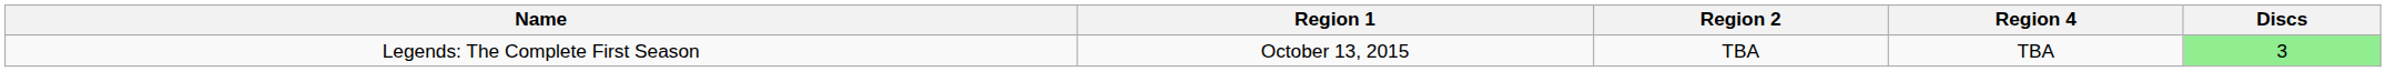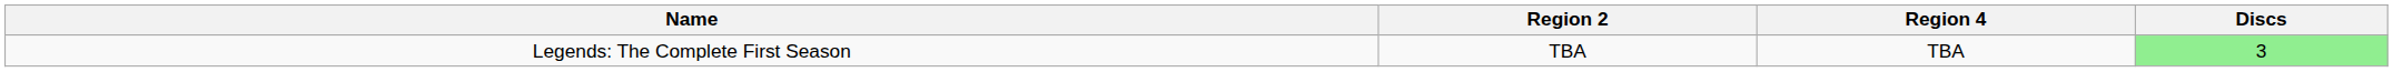 <table class="wikitable" style="width:100%;">
 <tr>
 <th>Name</th>
-<th>Region 1</th>
 <th>Region 2</th>
 <th>Region 4</th>
 <th>Discs</th>
 </tr>
 <tr style="text-align:center;">
 <td>Legends: The Complete First Season</td>
-<td>October 13, 2015</td>
 <td>TBA</td>
 <td>TBA</td>
 <td style="background: lightgreen;">3</td>
 </tr>
 </table>
